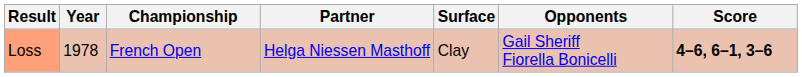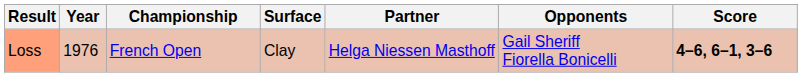 <table class="sortable wikitable">
 <tr>
 <th style="width:40px">Result</th>
 <th style="width:40px">Year</th>
 <th style="width:150px">Championship</th>
+<th style="width:50px">Surface</th>
 <th style="width:170px">Partner</th>
-<th style="width:50px">Surface</th>
 <th style="width:170px">Opponents</th>
 <th style="width:120px" class="unsortable">Score</th>
 </tr>
 <tr style="background:#ebc2af;">
 <td style="background:#ffa07a;">Loss</td>
-<td>1978</td>
+<td>1976</td>
 <td><a href='#'>French Open</a></td>
+<td>Clay</td>
 <td> <a href='#'>Helga Niessen Masthoff</a></td>
-<td>Clay</td>
 <td> <a href='#'>Gail Sheriff</a> <br>   <a href='#'>Fiorella Bonicelli</a></td>
 <td><strong>4–6, 6–1, 3–6</strong></td>
 </tr>
 </table>
